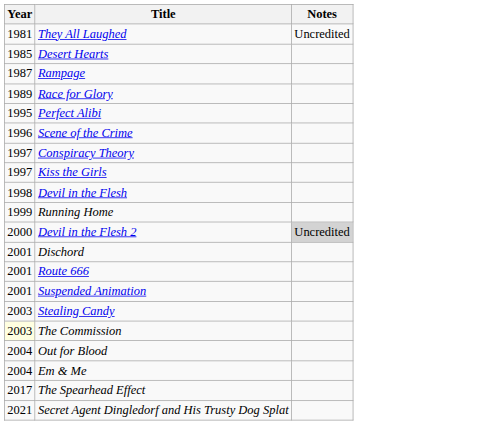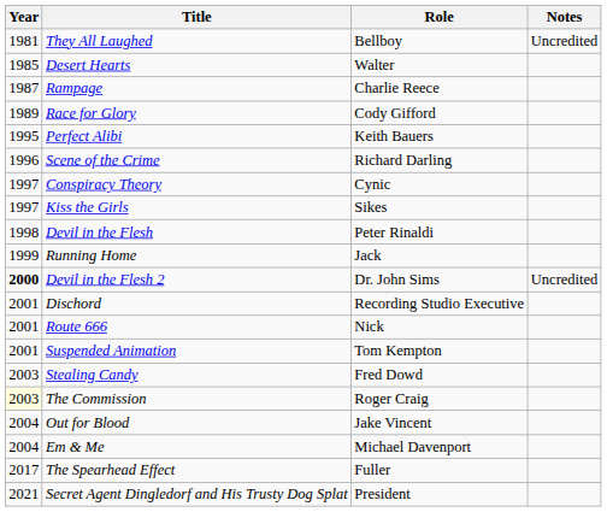 <table class="wikitable sortable">
 <tr>
 <th>Year</th>
 <th>Title</th>
+<th>Role</th>
 <th>Notes</th>
 </tr>
 <tr>
 <td>1981</td>
 <td><em><a href='#'>They All Laughed</a></em></td>
+<td>Bellboy</td>
 <td>Uncredited</td>
 </tr>
 <tr>
 <td>1985</td>
 <td><em><a href='#'>Desert Hearts</a></em></td>
+<td>Walter</td>
 <td></td>
 </tr>
 <tr>
 <td>1987</td>
 <td><a href='#'><em>Rampage</em></a></td>
+<td>Charlie Reece</td>
 <td></td>
 </tr>
 <tr>
 <td>1989</td>
 <td><em><a href='#'>Race for Glory</a></em></td>
+<td>Cody Gifford</td>
 <td></td>
 </tr>
 <tr>
 <td>1995</td>
 <td><em><a href='#'>Perfect Alibi</a></em></td>
+<td>Keith Bauers</td>
 <td></td>
 </tr>
 <tr>
 <td>1996</td>
 <td><a href='#'><em>Scene of the Crime</em></a></td>
+<td>Richard Darling</td>
 <td></td>
 </tr>
 <tr>
 <td>1997</td>
 <td><a href='#'><em>Conspiracy Theory</em></a></td>
+<td>Cynic</td>
 <td></td>
 </tr>
 <tr>
 <td>1997</td>
 <td><a href='#'><em>Kiss the Girls</em></a></td>
+<td>Sikes</td>
 <td></td>
 </tr>
 <tr>
 <td>1998</td>
 <td><a href='#'><em>Devil in the Flesh</em></a></td>
+<td>Peter Rinaldi</td>
 <td></td>
 </tr>
 <tr>
 <td>1999</td>
 <td><em>Running Home</em></td>
+<td>Jack</td>
 <td></td>
 </tr>
 <tr>
-<td>2000</td>
+<td><strong>2000</strong></td>
 <td><em><a href='#'>Devil in the Flesh 2</a></em></td>
-<td style="background: lightgrey;">Uncredited</td>
+<td>Dr. John Sims</td>
+<td>Uncredited</td>
 </tr>
 <tr>
 <td>2001</td>
 <td><em>Dischord</em></td>
+<td>Recording Studio Executive</td>
 <td></td>
 </tr>
 <tr>
 <td>2001</td>
 <td><a href='#'><em>Route 666</em></a></td>
+<td>Nick</td>
 <td></td>
 </tr>
 <tr>
 <td>2001</td>
 <td><a href='#'><em>Suspended Animation</em></a></td>
+<td>Tom Kempton</td>
 <td></td>
 </tr>
 <tr>
 <td>2003</td>
 <td><em><a href='#'>Stealing Candy</a></em></td>
+<td>Fred Dowd</td>
 <td></td>
 </tr>
 <tr>
 <td style="background: lightyellow;">2003</td>
 <td><em>The Commission</em></td>
+<td>Roger Craig</td>
 <td></td>
 </tr>
 <tr>
 <td>2004</td>
 <td><em>Out for Blood</em></td>
+<td>Jake Vincent</td>
 <td></td>
 </tr>
 <tr>
 <td>2004</td>
 <td><em>Em & Me</em></td>
+<td>Michael Davenport</td>
 <td></td>
 </tr>
 <tr>
 <td>2017</td>
 <td><em>The Spearhead Effect</em></td>
+<td>Fuller</td>
 <td></td>
 </tr>
 <tr>
 <td>2021</td>
 <td><em>Secret Agent Dingledorf and His Trusty Dog Splat</em></td>
+<td>President</td>
 <td></td>
 </tr>
 </table>
